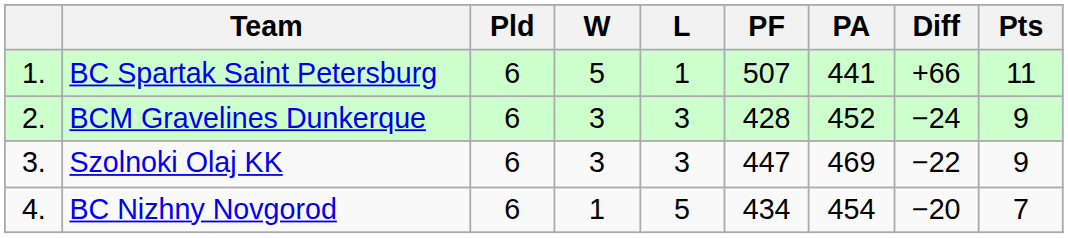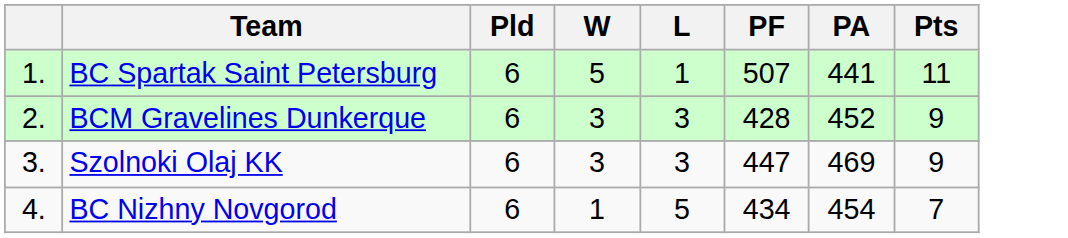 <table class="wikitable" style="text-align:center">
 <tr>
 <th width=25></th>
 <th width=220>Team</th>
 <th width=40>Pld</th>
 <th width=40>W</th>
 <th width=40>L</th>
 <th width=40>PF</th>
 <th width=40>PA</th>
-<th width=40>Diff</th>
 <th width=40>Pts</th>
 </tr>
 <tr style="background:#ccffcc;">
 <td>1.</td>
 <td align=left> <a href='#'>BC Spartak Saint Petersburg</a></td>
 <td>6</td>
 <td>5</td>
 <td>1</td>
 <td>507</td>
 <td>441</td>
-<td>+66</td>
 <td>11</td>
 </tr>
 <tr style="background:#ccffcc;">
 <td>2.</td>
 <td align=left> <a href='#'>BCM Gravelines Dunkerque</a></td>
 <td>6</td>
 <td>3</td>
 <td>3</td>
 <td>428</td>
 <td>452</td>
-<td>−24</td>
 <td>9</td>
 </tr>
 <tr>
 <td>3.</td>
 <td align=left> <a href='#'>Szolnoki Olaj KK</a></td>
 <td>6</td>
 <td>3</td>
 <td>3</td>
 <td>447</td>
 <td>469</td>
-<td>−22</td>
 <td>9</td>
 </tr>
 <tr>
 <td>4.</td>
 <td align=left> <a href='#'>BC Nizhny Novgorod</a></td>
 <td>6</td>
 <td>1</td>
 <td>5</td>
 <td>434</td>
 <td>454</td>
-<td>−20</td>
 <td>7</td>
 </tr>
 </table>
